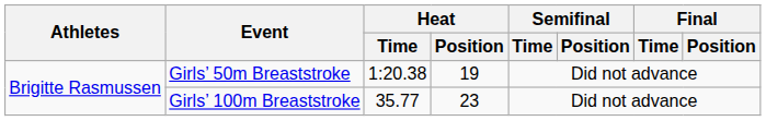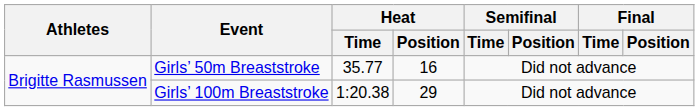 <table class="wikitable" border="1" style="font-size:90%">
 <tr>
 <th rowspan=2>Athletes</th>
 <th rowspan=2>Event</th>
 <th colspan=2>Heat</th>
 <th colspan=2>Semifinal</th>
 <th colspan=2>Final</th>
 </tr>
 <tr>
 <th>Time</th>
 <th>Position</th>
 <th>Time</th>
 <th>Position</th>
 <th>Time</th>
 <th>Position</th>
 </tr>
 <tr>
 <td rowspan=2><a href='#'>Brigitte Rasmussen</a></td>
 <td><a href='#'>Girls’ 50m Breaststroke</a></td>
-<td align=center>1:20.38</td>
-<td align=center>19</td>
+<td align=center>35.77</td>
+<td align=center>16</td>
 <td colspan="4" align=center>Did not advance</td>
 </tr>
 <tr>
 <td><a href='#'>Girls’ 100m Breaststroke</a></td>
-<td align=center>35.77</td>
-<td align=center>23</td>
+<td align=center>1:20.38</td>
+<td align=center>29</td>
 <td colspan="4" align=center>Did not advance</td>
 </tr>
 </table>
